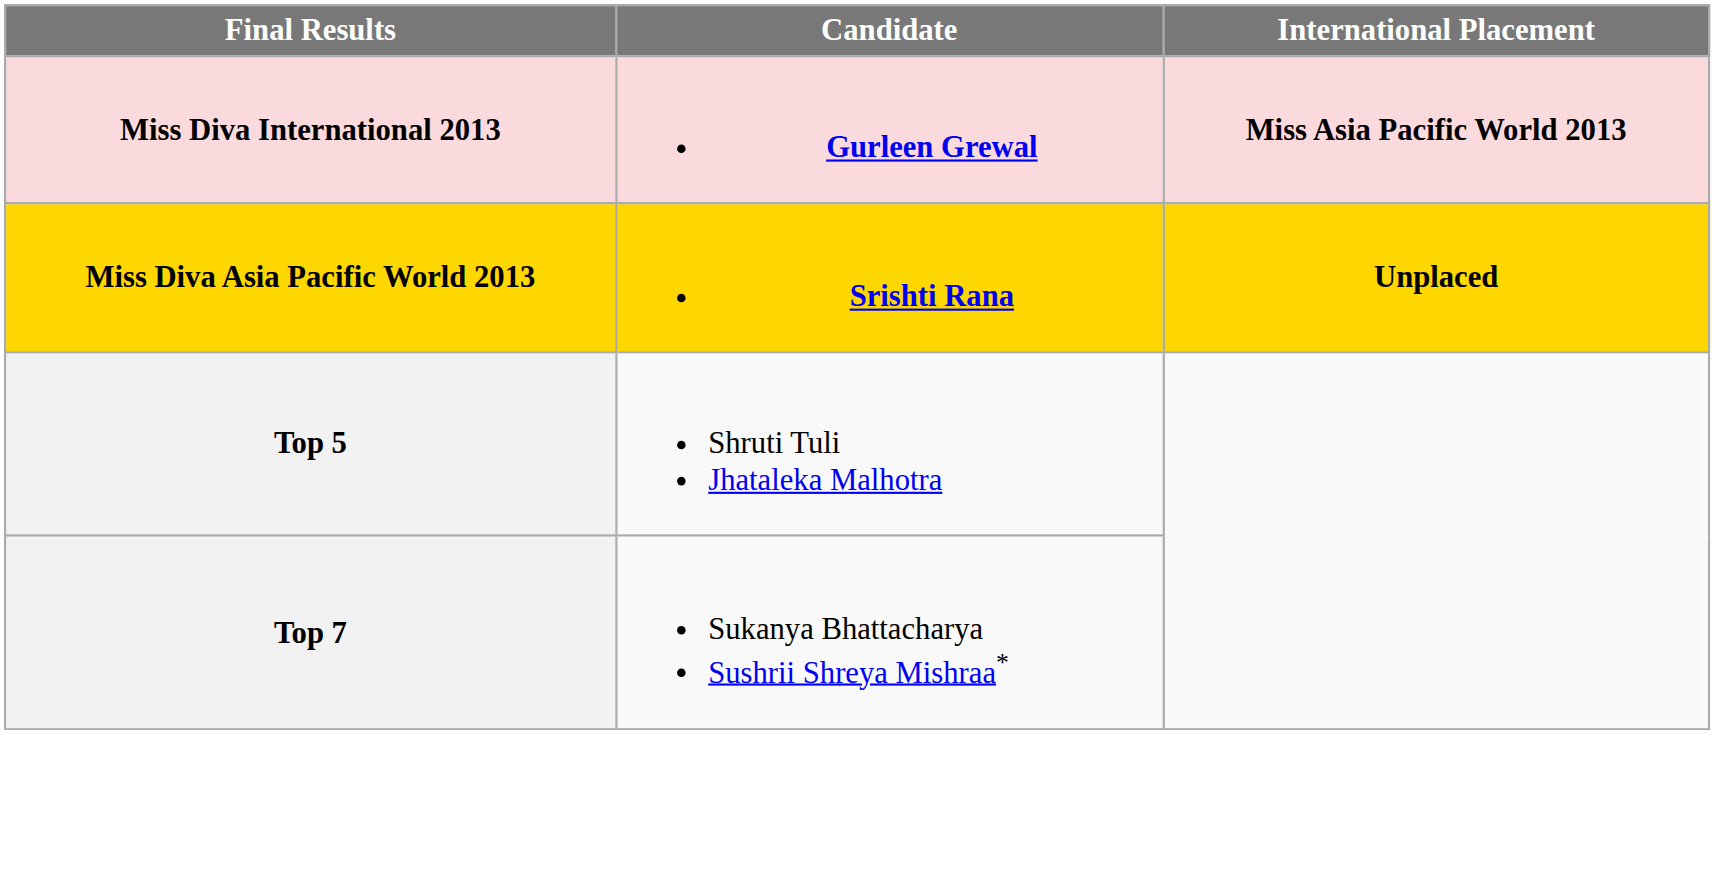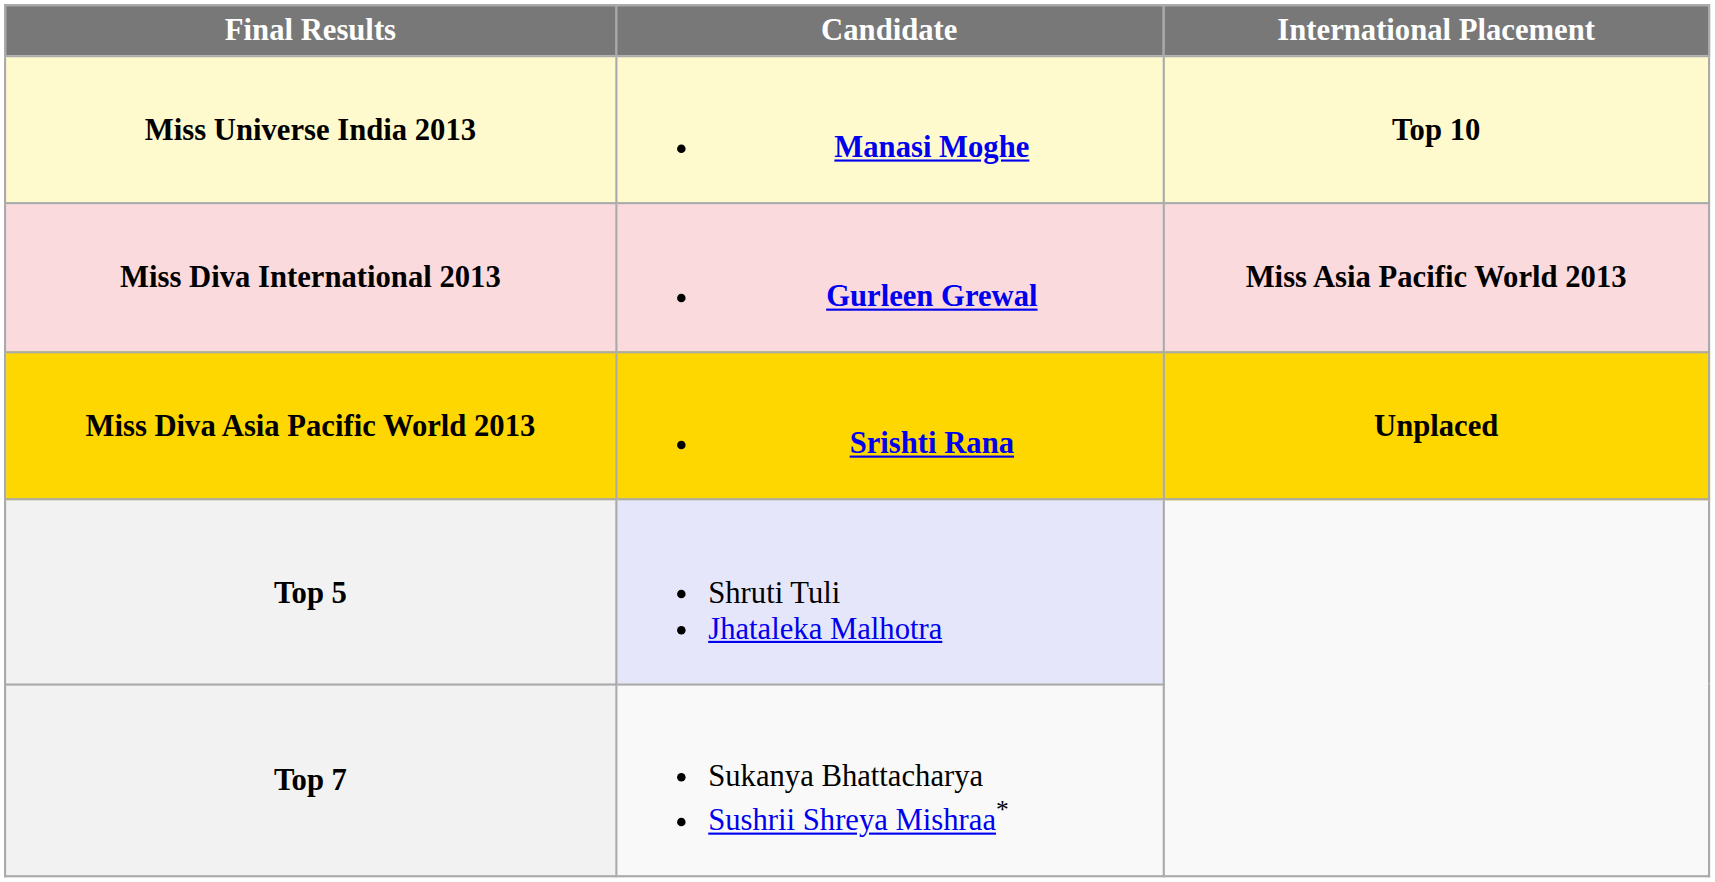 <table class="wikitable sortable" style="font-size:90%;">
 <tr>
 <th style="width:280px;background-color:#787878;color:#FFFFFF;">Final Results</th>
 <th style="width:250px;background-color:#787878;color:#FFFFFF;">Candidate</th>
 <th style="width:250px;background-color:#787878;color:#FFFFFF;">International Placement</th>
+</tr>
+<tr align="center" style="background:#FFFACD; font-weight: bold">
+<td>Miss Universe India 2013</td>
+<td><br><ul><li><a href='#'>Manasi Moghe</a></li></ul></td>
+<td>Top 10</td>
 </tr>
 <tr style="background:#fadadd; text-align:center; font-weight: bold">
 <td>Miss Diva International 2013</td>
 <td><br><ul><li><a href='#'>Gurleen Grewal</a></li></ul></td>
 <td>Miss Asia Pacific World 2013</td>
 </tr>
 <tr align="center" style="background:gold; font-weight: bold">
 <td>Miss Diva Asia Pacific World 2013</td>
 <td><br><ul><li><a href='#'>Srishti Rana</a></li></ul></td>
 <td>Unplaced</td>
 </tr>
 <tr>
 <th>Top 5</th>
-<td><br><ul><li>Shruti Tuli</li><li><a href='#'>Jhataleka Malhotra</a></li></ul></td>
+<td style="background: lavender;"><br><ul><li>Shruti Tuli</li><li><a href='#'>Jhataleka Malhotra</a></li></ul></td>
 </tr>
 <tr>
 <th>Top 7</th>
 <td><br><ul><li>Sukanya Bhattacharya</li><li><a href='#'>Sushrii Shreya Mishraa</a><sup>*</sup></li></ul></td>
 </tr>
 </table>
